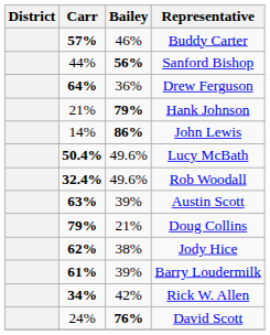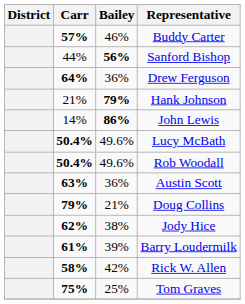 <table class=wikitable>
 <tr>
 <th>District</th>
 <th>Carr</th>
 <th>Bailey</th>
 <th>Representative</th>
 </tr>
 <tr align=center>
 <th></th>
 <td><strong>57%</strong></td>
 <td>46%</td>
 <td><a href='#'>Buddy Carter</a></td>
 </tr>
 <tr align=center>
 <th></th>
 <td>44%</td>
 <td><strong>56%</strong></td>
 <td><a href='#'>Sanford Bishop</a></td>
 </tr>
 <tr align=center>
 <th></th>
 <td><strong>64%</strong></td>
 <td>36%</td>
 <td><a href='#'>Drew Ferguson</a></td>
 </tr>
 <tr align=center>
 <th></th>
 <td>21%</td>
 <td><strong>79%</strong></td>
 <td><a href='#'>Hank Johnson</a></td>
 </tr>
 <tr align=center>
 <th></th>
 <td>14%</td>
 <td><strong>86%</strong></td>
 <td><a href='#'>John Lewis</a></td>
 </tr>
 <tr align=center>
 <th></th>
 <td><strong>50.4%</strong></td>
 <td>49.6%</td>
 <td><a href='#'>Lucy McBath</a></td>
 </tr>
 <tr align=center>
 <th></th>
-<td><strong>32.4%</strong></td>
+<td><strong>50.4%</strong></td>
 <td>49.6%</td>
 <td><a href='#'>Rob Woodall</a></td>
 </tr>
 <tr align=center>
 <th></th>
 <td><strong>63%</strong></td>
-<td>39%</td>
+<td>36%</td>
 <td><a href='#'>Austin Scott</a></td>
 </tr>
 <tr align=center>
 <th></th>
 <td><strong>79%</strong></td>
 <td>21%</td>
 <td><a href='#'>Doug Collins</a></td>
 </tr>
 <tr align=center>
 <th></th>
 <td><strong>62%</strong></td>
 <td>38%</td>
 <td><a href='#'>Jody Hice</a></td>
 </tr>
 <tr align=center>
 <th></th>
 <td><strong>61%</strong></td>
 <td>39%</td>
 <td><a href='#'>Barry Loudermilk</a></td>
 </tr>
 <tr align=center>
 <th></th>
-<td><strong>34%</strong></td>
+<td><strong>58%</strong></td>
 <td>42%</td>
 <td><a href='#'>Rick W. Allen</a></td>
 </tr>
 <tr align=center>
 <th></th>
-<td>24%</td>
-<td><strong>76%</strong></td>
-<td><a href='#'>David Scott</a></td>
+<td><strong>75%</strong></td>
+<td>25%</td>
+<td><a href='#'>Tom Graves</a></td>
 </tr>
 <tr align=center>
 </tr>
 </table>
